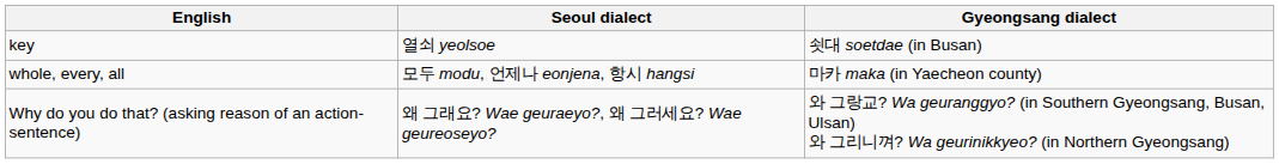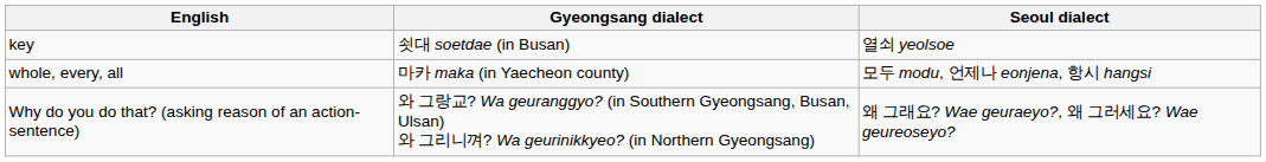 <table class="wikitable">
 <tr>
 <th>English</th>
+<th>Gyeongsang dialect</th>
 <th>Seoul dialect</th>
-<th>Gyeongsang dialect</th>
 </tr>
 <tr>
 <td>key</td>
+<td>쇳대 <em>soetdae</em> (in Busan)</td>
 <td>열쇠 <em>yeolsoe</em></td>
-<td>쇳대 <em>soetdae</em> (in Busan)</td>
 </tr>
 <tr>
 <td>whole, every, all</td>
+<td>마카 <em>maka</em> (in Yaecheon county)</td>
 <td>모두 <em>modu</em>, 언제나 <em>eonjena</em>, 항시 <em>hangsi</em></td>
-<td>마카 <em>maka</em> (in Yaecheon county)</td>
 </tr>
 <tr>
 <td>Why do you do that? (asking reason of an action-sentence)</td>
+<td>와 그랑교? <em>Wa geuranggyo?</em> (in Southern Gyeongsang, Busan, Ulsan)<br>와 그리니껴? <em>Wa geurinikkyeo?</em> (in Northern Gyeongsang)</td>
 <td>왜 그래요? <em>Wae geuraeyo?</em>, 왜 그러세요? <em>Wae geureoseyo?</em></td>
-<td>와 그랑교? <em>Wa geuranggyo?</em> (in Southern Gyeongsang, Busan, Ulsan)<br>와 그리니껴? <em>Wa geurinikkyeo?</em> (in Northern Gyeongsang)</td>
 </tr>
 </table>
